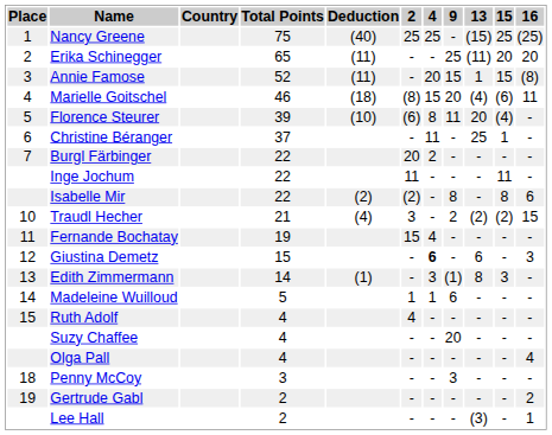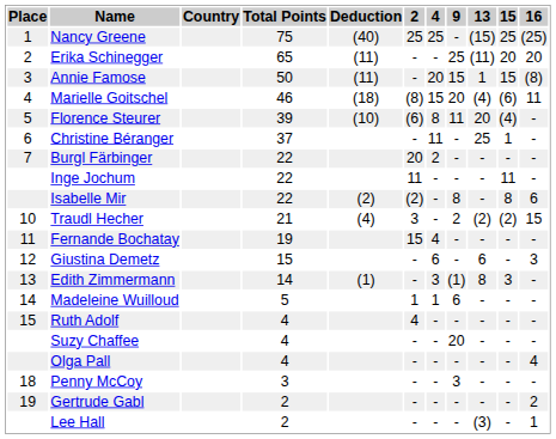 <table border="0" style="border: 1px solid #999; background-color:#FFFFFF; text-align:center">
 <tr align="center" bgcolor="#CCCCCC">
 <th>Place</th>
 <th>Name</th>
 <th>Country</th>
 <th>Total Points</th>
 <th>Deduction</th>
 <th>2</th>
 <th>4</th>
 <th>9</th>
 <th>13</th>
 <th>15</th>
 <th>16</th>
 </tr>
 <tr bgcolor="#EFEFEF">
 <td>1</td>
 <td align="left"><a href='#'>Nancy Greene</a></td>
 <td align="left"></td>
 <td>75</td>
 <td>(40)</td>
 <td>25</td>
 <td>25</td>
 <td>-</td>
 <td>(15)</td>
 <td>25</td>
 <td>(25)</td>
 </tr>
 <tr>
 <td>2</td>
 <td align="left"><a href='#'>Erika Schinegger</a></td>
 <td align="left"></td>
 <td>65</td>
 <td>(11)</td>
 <td>-</td>
 <td>-</td>
 <td>25</td>
 <td>(11)</td>
 <td>20</td>
 <td>20</td>
 </tr>
 <tr bgcolor="#EFEFEF">
 <td>3</td>
 <td align="left"><a href='#'>Annie Famose</a></td>
 <td align="left"></td>
-<td>52</td>
+<td>50</td>
 <td>(11)</td>
 <td>-</td>
 <td>20</td>
 <td>15</td>
 <td>1</td>
 <td>15</td>
 <td>(8)</td>
 </tr>
 <tr>
 <td>4</td>
 <td align="left"><a href='#'>Marielle Goitschel</a></td>
 <td align="left"></td>
 <td>46</td>
 <td>(18)</td>
 <td>(8)</td>
 <td>15</td>
 <td>20</td>
 <td>(4)</td>
 <td>(6)</td>
 <td>11</td>
 </tr>
 <tr bgcolor="#EFEFEF">
 <td>5</td>
 <td align="left"><a href='#'>Florence Steurer</a></td>
 <td align="left"></td>
 <td>39</td>
 <td>(10)</td>
 <td>(6)</td>
 <td>8</td>
 <td>11</td>
 <td>20</td>
 <td>(4)</td>
 <td>-</td>
 </tr>
 <tr>
 <td>6</td>
 <td align="left"><a href='#'>Christine Béranger</a></td>
 <td align="left"></td>
 <td>37</td>
 <td></td>
 <td>-</td>
 <td>11</td>
 <td>-</td>
 <td>25</td>
 <td>1</td>
 <td>-</td>
 </tr>
 <tr bgcolor="#EFEFEF">
 <td>7</td>
 <td align="left"><a href='#'>Burgl Färbinger</a></td>
 <td align="left"></td>
 <td>22</td>
 <td></td>
 <td>20</td>
 <td>2</td>
 <td>-</td>
 <td>-</td>
 <td>-</td>
 <td>-</td>
 </tr>
 <tr>
 <td></td>
 <td align="left"><a href='#'>Inge Jochum</a></td>
 <td align="left"></td>
 <td>22</td>
 <td></td>
 <td>11</td>
 <td>-</td>
 <td>-</td>
 <td>-</td>
 <td>11</td>
 <td>-</td>
 </tr>
 <tr bgcolor="#EFEFEF">
 <td></td>
 <td align="left"><a href='#'>Isabelle Mir</a></td>
 <td align="left"></td>
 <td>22</td>
 <td>(2)</td>
 <td>(2)</td>
 <td>-</td>
 <td>8</td>
 <td>-</td>
 <td>8</td>
 <td>6</td>
 </tr>
 <tr>
 <td>10</td>
 <td align="left"><a href='#'>Traudl Hecher</a></td>
 <td align="left"></td>
 <td>21</td>
 <td>(4)</td>
 <td>3</td>
 <td>-</td>
 <td>2</td>
 <td>(2)</td>
 <td>(2)</td>
 <td>15</td>
 </tr>
 <tr bgcolor="#EFEFEF">
 <td>11</td>
 <td align="left"><a href='#'>Fernande Bochatay</a></td>
 <td align="left"></td>
 <td>19</td>
 <td></td>
 <td>15</td>
 <td>4</td>
 <td>-</td>
 <td>-</td>
 <td>-</td>
 <td>-</td>
 </tr>
 <tr>
 <td>12</td>
 <td align="left"><a href='#'>Giustina Demetz</a></td>
 <td align="left"></td>
 <td>15</td>
 <td></td>
 <td>-</td>
-<td><strong>6</strong></td>
+<td>6</td>
 <td>-</td>
 <td>6</td>
 <td>-</td>
 <td>3</td>
 </tr>
 <tr bgcolor="#EFEFEF">
 <td>13</td>
 <td align="left"><a href='#'>Edith Zimmermann</a></td>
 <td align="left"></td>
 <td>14</td>
 <td>(1)</td>
 <td>-</td>
 <td>3</td>
 <td>(1)</td>
 <td>8</td>
 <td>3</td>
 <td>-</td>
 </tr>
 <tr>
 <td>14</td>
 <td align="left"><a href='#'>Madeleine Wuilloud</a></td>
 <td align="left"></td>
 <td>5</td>
 <td></td>
 <td>1</td>
 <td>1</td>
 <td>6</td>
 <td>-</td>
 <td>-</td>
 <td>-</td>
 </tr>
 <tr bgcolor="#EFEFEF">
 <td>15</td>
 <td align="left"><a href='#'>Ruth Adolf</a></td>
 <td align="left"></td>
 <td>4</td>
 <td></td>
 <td>4</td>
 <td>-</td>
 <td>-</td>
 <td>-</td>
 <td>-</td>
 <td>-</td>
 </tr>
 <tr>
 <td></td>
 <td align="left"><a href='#'>Suzy Chaffee</a></td>
 <td align="left"></td>
 <td>4</td>
 <td></td>
 <td>-</td>
 <td>-</td>
 <td>20</td>
 <td>-</td>
 <td>-</td>
 <td>-</td>
 </tr>
 <tr bgcolor="#EFEFEF">
 <td></td>
 <td align="left"><a href='#'>Olga Pall</a></td>
 <td align="left"></td>
 <td>4</td>
 <td></td>
 <td>-</td>
 <td>-</td>
 <td>-</td>
 <td>-</td>
 <td>-</td>
 <td>4</td>
 </tr>
 <tr>
 <td>18</td>
 <td align="left"><a href='#'>Penny McCoy</a></td>
 <td align="left"></td>
 <td>3</td>
 <td></td>
 <td>-</td>
 <td>-</td>
 <td>3</td>
 <td>-</td>
 <td>-</td>
 <td>-</td>
 </tr>
 <tr bgcolor="#EFEFEF">
 <td>19</td>
 <td align="left"><a href='#'>Gertrude Gabl</a></td>
 <td align="left"></td>
 <td>2</td>
 <td></td>
 <td>-</td>
 <td>-</td>
 <td>-</td>
 <td>-</td>
 <td>-</td>
 <td>2</td>
 </tr>
 <tr>
 <td></td>
 <td align="left"><a href='#'>Lee Hall</a></td>
 <td align="left"></td>
 <td>2</td>
 <td></td>
 <td>-</td>
 <td>-</td>
 <td>-</td>
 <td>(3)</td>
 <td>-</td>
 <td>1</td>
 </tr>
 </table>
